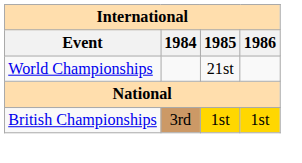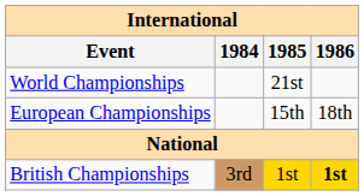 <table class="wikitable" style="text-align:center">
 <tr>
 <th style="background-color: #ffdead; " colspan=4 align=center>International</th>
 </tr>
 <tr>
 <th>Event</th>
 <th>1984</th>
 <th>1985</th>
 <th>1986</th>
 </tr>
 <tr>
 <td align=left><a href='#'>World Championships</a></td>
 <td></td>
 <td>21st</td>
 <td></td>
 </tr>
 <tr>
+<td align=left><a href='#'>European Championships</a></td>
+<td></td>
+<td>15th</td>
+<td>18th</td>
+</tr>
+<tr>
 <th style="background-color: #ffdead; " colspan=4 align=center>National</th>
 </tr>
 <tr>
 <td align=left><a href='#'>British Championships</a></td>
 <td bgcolor=cc9966>3rd</td>
 <td bgcolor=gold>1st</td>
-<td bgcolor=gold>1st</td>
+<td bgcolor=gold><strong>1st</strong></td>
 </tr>
 </table>
